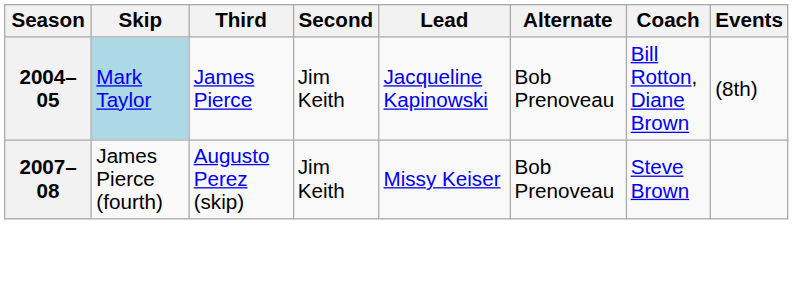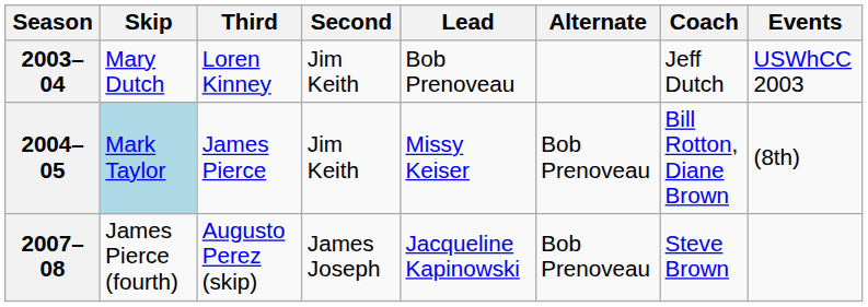 <table class="wikitable">
 <tr>
 <th scope="col" width=60>Season</th>
 <th scope="col">Skip</th>
 <th scope="col">Third</th>
 <th scope="col">Second</th>
 <th scope="col">Lead</th>
 <th scope="col">Alternate</th>
 <th scope="col">Coach</th>
 <th scope="col">Events</th>
 </tr>
 <tr>
+<th scope="row">2003–04</th>
+<td><a href='#'>Mary Dutch</a></td>
+<td><a href='#'>Loren Kinney</a></td>
+<td>Jim Keith</td>
+<td>Bob Prenoveau</td>
+<td></td>
+<td>Jeff Dutch</td>
+<td><a href='#'>USWhCC</a> 2003 </td>
+</tr>
+<tr>
 <th scope="row">2004–05</th>
 <td style="background: lightblue;"><a href='#'>Mark Taylor</a></td>
 <td><a href='#'>James Pierce</a></td>
 <td>Jim Keith</td>
-<td><a href='#'>Jacqueline Kapinowski</a></td>
+<td><a href='#'>Missy Keiser</a></td>
 <td>Bob Prenoveau</td>
 <td><a href='#'>Bill Rotton</a>,<br><a href='#'>Diane Brown</a></td>
 <td> (8th)</td>
 </tr>
 <tr>
 <th scope="row">2007–08</th>
 <td>James Pierce (fourth)</td>
 <td><a href='#'>Augusto Perez</a> (skip)</td>
-<td>Jim Keith</td>
-<td><a href='#'>Missy Keiser</a></td>
+<td>James Joseph</td>
+<td><a href='#'>Jacqueline Kapinowski</a></td>
 <td>Bob Prenoveau</td>
 <td><a href='#'>Steve Brown</a></td>
 <td> </td>
 </tr>
 </table>
